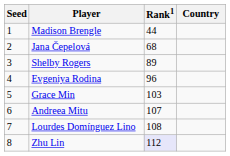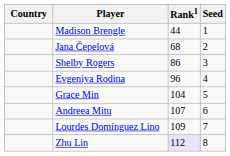 <table class="sortable wikitable">
 <tr>
-<th>Seed</th>
+<th width="70">Country</th>
 <th width="175">Player</th>
 <th>Rank<sup>1</sup></th>
-<th width="70">Country</th>
+<th>Seed</th>
 </tr>
 <tr>
-<td>1</td>
+<td></td>
 <td><a href='#'>Madison Brengle</a></td>
 <td>44</td>
-<td></td>
+<td>1</td>
 </tr>
 <tr>
-<td>2</td>
+<td></td>
 <td><a href='#'>Jana Čepelová</a></td>
 <td>68</td>
-<td></td>
+<td>2</td>
 </tr>
 <tr>
+<td></td>
+<td><a href='#'>Shelby Rogers</a></td>
+<td>86</td>
 <td>3</td>
-<td><a href='#'>Shelby Rogers</a></td>
-<td>89</td>
-<td></td>
 </tr>
 <tr>
-<td>4</td>
+<td></td>
 <td><a href='#'>Evgeniya Rodina</a></td>
 <td>96</td>
-<td></td>
+<td>4</td>
 </tr>
 <tr>
+<td></td>
+<td><a href='#'>Grace Min</a></td>
+<td>104</td>
 <td>5</td>
-<td><a href='#'>Grace Min</a></td>
-<td>103</td>
-<td></td>
 </tr>
 <tr>
-<td>6</td>
+<td></td>
 <td><a href='#'>Andreea Mitu</a></td>
 <td>107</td>
-<td></td>
+<td>6</td>
 </tr>
 <tr>
+<td></td>
+<td><a href='#'>Lourdes Domínguez Lino</a></td>
+<td>109</td>
 <td>7</td>
-<td><a href='#'>Lourdes Domínguez Lino</a></td>
-<td>108</td>
-<td></td>
 </tr>
 <tr>
-<td>8</td>
+<td></td>
 <td><a href='#'>Zhu Lin</a></td>
 <td style="background: lavender;">112</td>
-<td></td>
+<td>8</td>
 </tr>
 </table>
